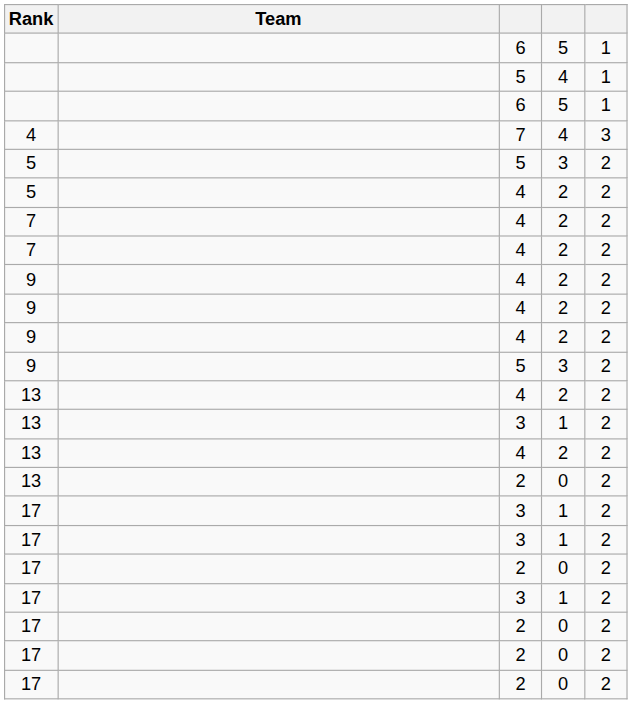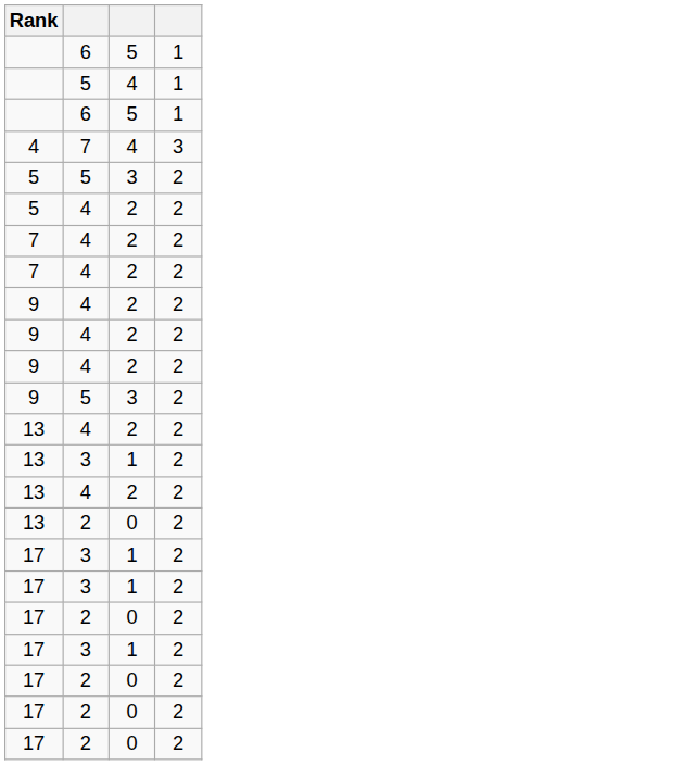 <table class="wikitable" style="text-align: center;">
 <tr>
 <th width=35>Rank</th>
-<th width=380>Team</th>
 <th width=30></th>
 <th width=30></th>
 <th width=30></th>
 </tr>
 <tr>
 <td></td>
-<td align=left></td>
 <td>6</td>
 <td>5</td>
 <td>1</td>
 </tr>
 <tr>
 <td></td>
-<td align=left></td>
 <td>5</td>
 <td>4</td>
 <td>1</td>
 </tr>
 <tr>
 <td></td>
-<td align=left></td>
 <td>6</td>
 <td>5</td>
 <td>1</td>
 </tr>
 <tr>
 <td>4</td>
-<td align=left></td>
 <td>7</td>
 <td>4</td>
 <td>3</td>
 </tr>
 <tr>
 <td>5</td>
-<td align=left></td>
 <td>5</td>
 <td>3</td>
 <td>2</td>
 </tr>
 <tr>
 <td>5</td>
-<td align=left></td>
 <td>4</td>
 <td>2</td>
 <td>2</td>
 </tr>
 <tr>
 <td>7</td>
-<td align=left></td>
 <td>4</td>
 <td>2</td>
 <td>2</td>
 </tr>
 <tr>
 <td>7</td>
-<td align=left></td>
 <td>4</td>
 <td>2</td>
 <td>2</td>
 </tr>
 <tr>
 <td>9</td>
-<td align=left></td>
 <td>4</td>
 <td>2</td>
 <td>2</td>
 </tr>
 <tr>
 <td>9</td>
-<td align=left></td>
 <td>4</td>
 <td>2</td>
 <td>2</td>
 </tr>
 <tr>
 <td>9</td>
-<td align=left></td>
 <td>4</td>
 <td>2</td>
 <td>2</td>
 </tr>
 <tr>
 <td>9</td>
-<td align=left></td>
 <td>5</td>
 <td>3</td>
 <td>2</td>
 </tr>
 <tr>
 <td>13</td>
-<td align=left></td>
 <td>4</td>
 <td>2</td>
 <td>2</td>
 </tr>
 <tr>
 <td>13</td>
-<td align=left></td>
 <td>3</td>
 <td>1</td>
 <td>2</td>
 </tr>
 <tr>
 <td>13</td>
-<td align=left></td>
 <td>4</td>
 <td>2</td>
 <td>2</td>
 </tr>
 <tr>
 <td>13</td>
-<td align=left></td>
 <td>2</td>
 <td>0</td>
 <td>2</td>
 </tr>
 <tr>
 <td>17</td>
-<td align=left></td>
 <td>3</td>
 <td>1</td>
 <td>2</td>
 </tr>
 <tr>
 <td>17</td>
-<td align=left></td>
 <td>3</td>
 <td>1</td>
 <td>2</td>
 </tr>
 <tr>
 <td>17</td>
-<td align=left></td>
 <td>2</td>
 <td>0</td>
 <td>2</td>
 </tr>
 <tr>
 <td>17</td>
-<td align=left></td>
 <td>3</td>
 <td>1</td>
 <td>2</td>
 </tr>
 <tr>
 <td>17</td>
-<td align=left></td>
 <td>2</td>
 <td>0</td>
 <td>2</td>
 </tr>
 <tr>
 <td>17</td>
-<td align=left></td>
 <td>2</td>
 <td>0</td>
 <td>2</td>
 </tr>
 <tr>
 <td>17</td>
-<td align=left></td>
 <td>2</td>
 <td>0</td>
 <td>2</td>
 </tr>
 </table>
